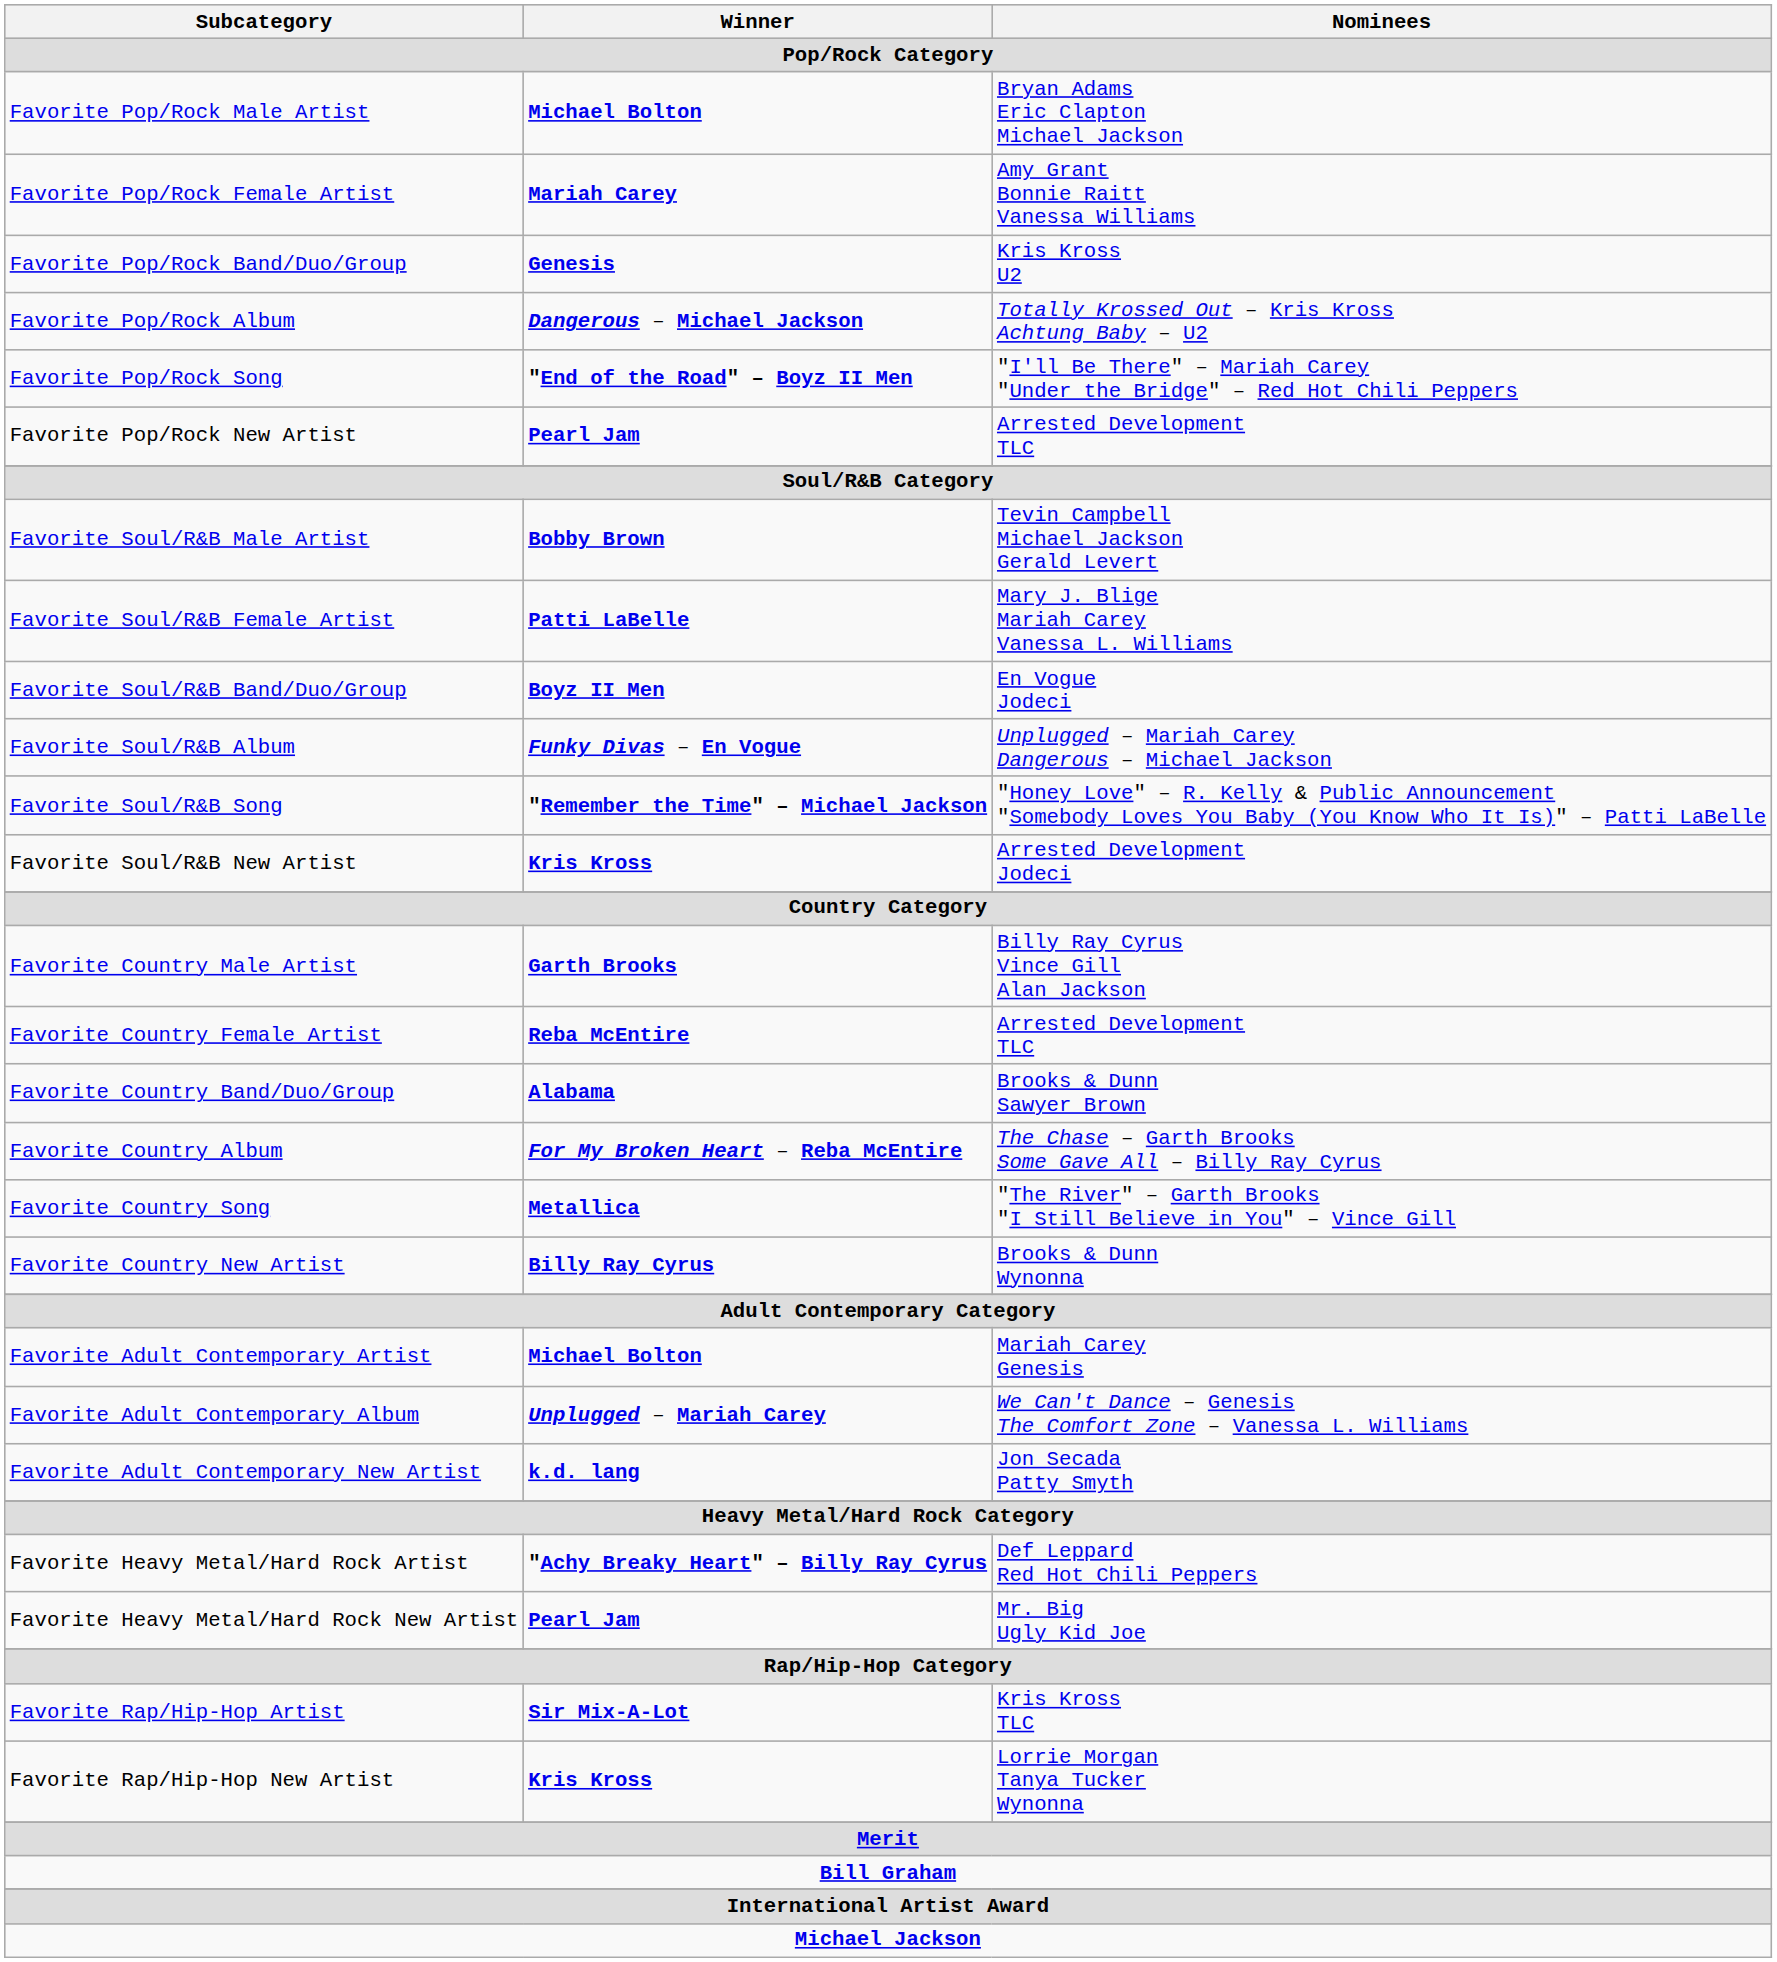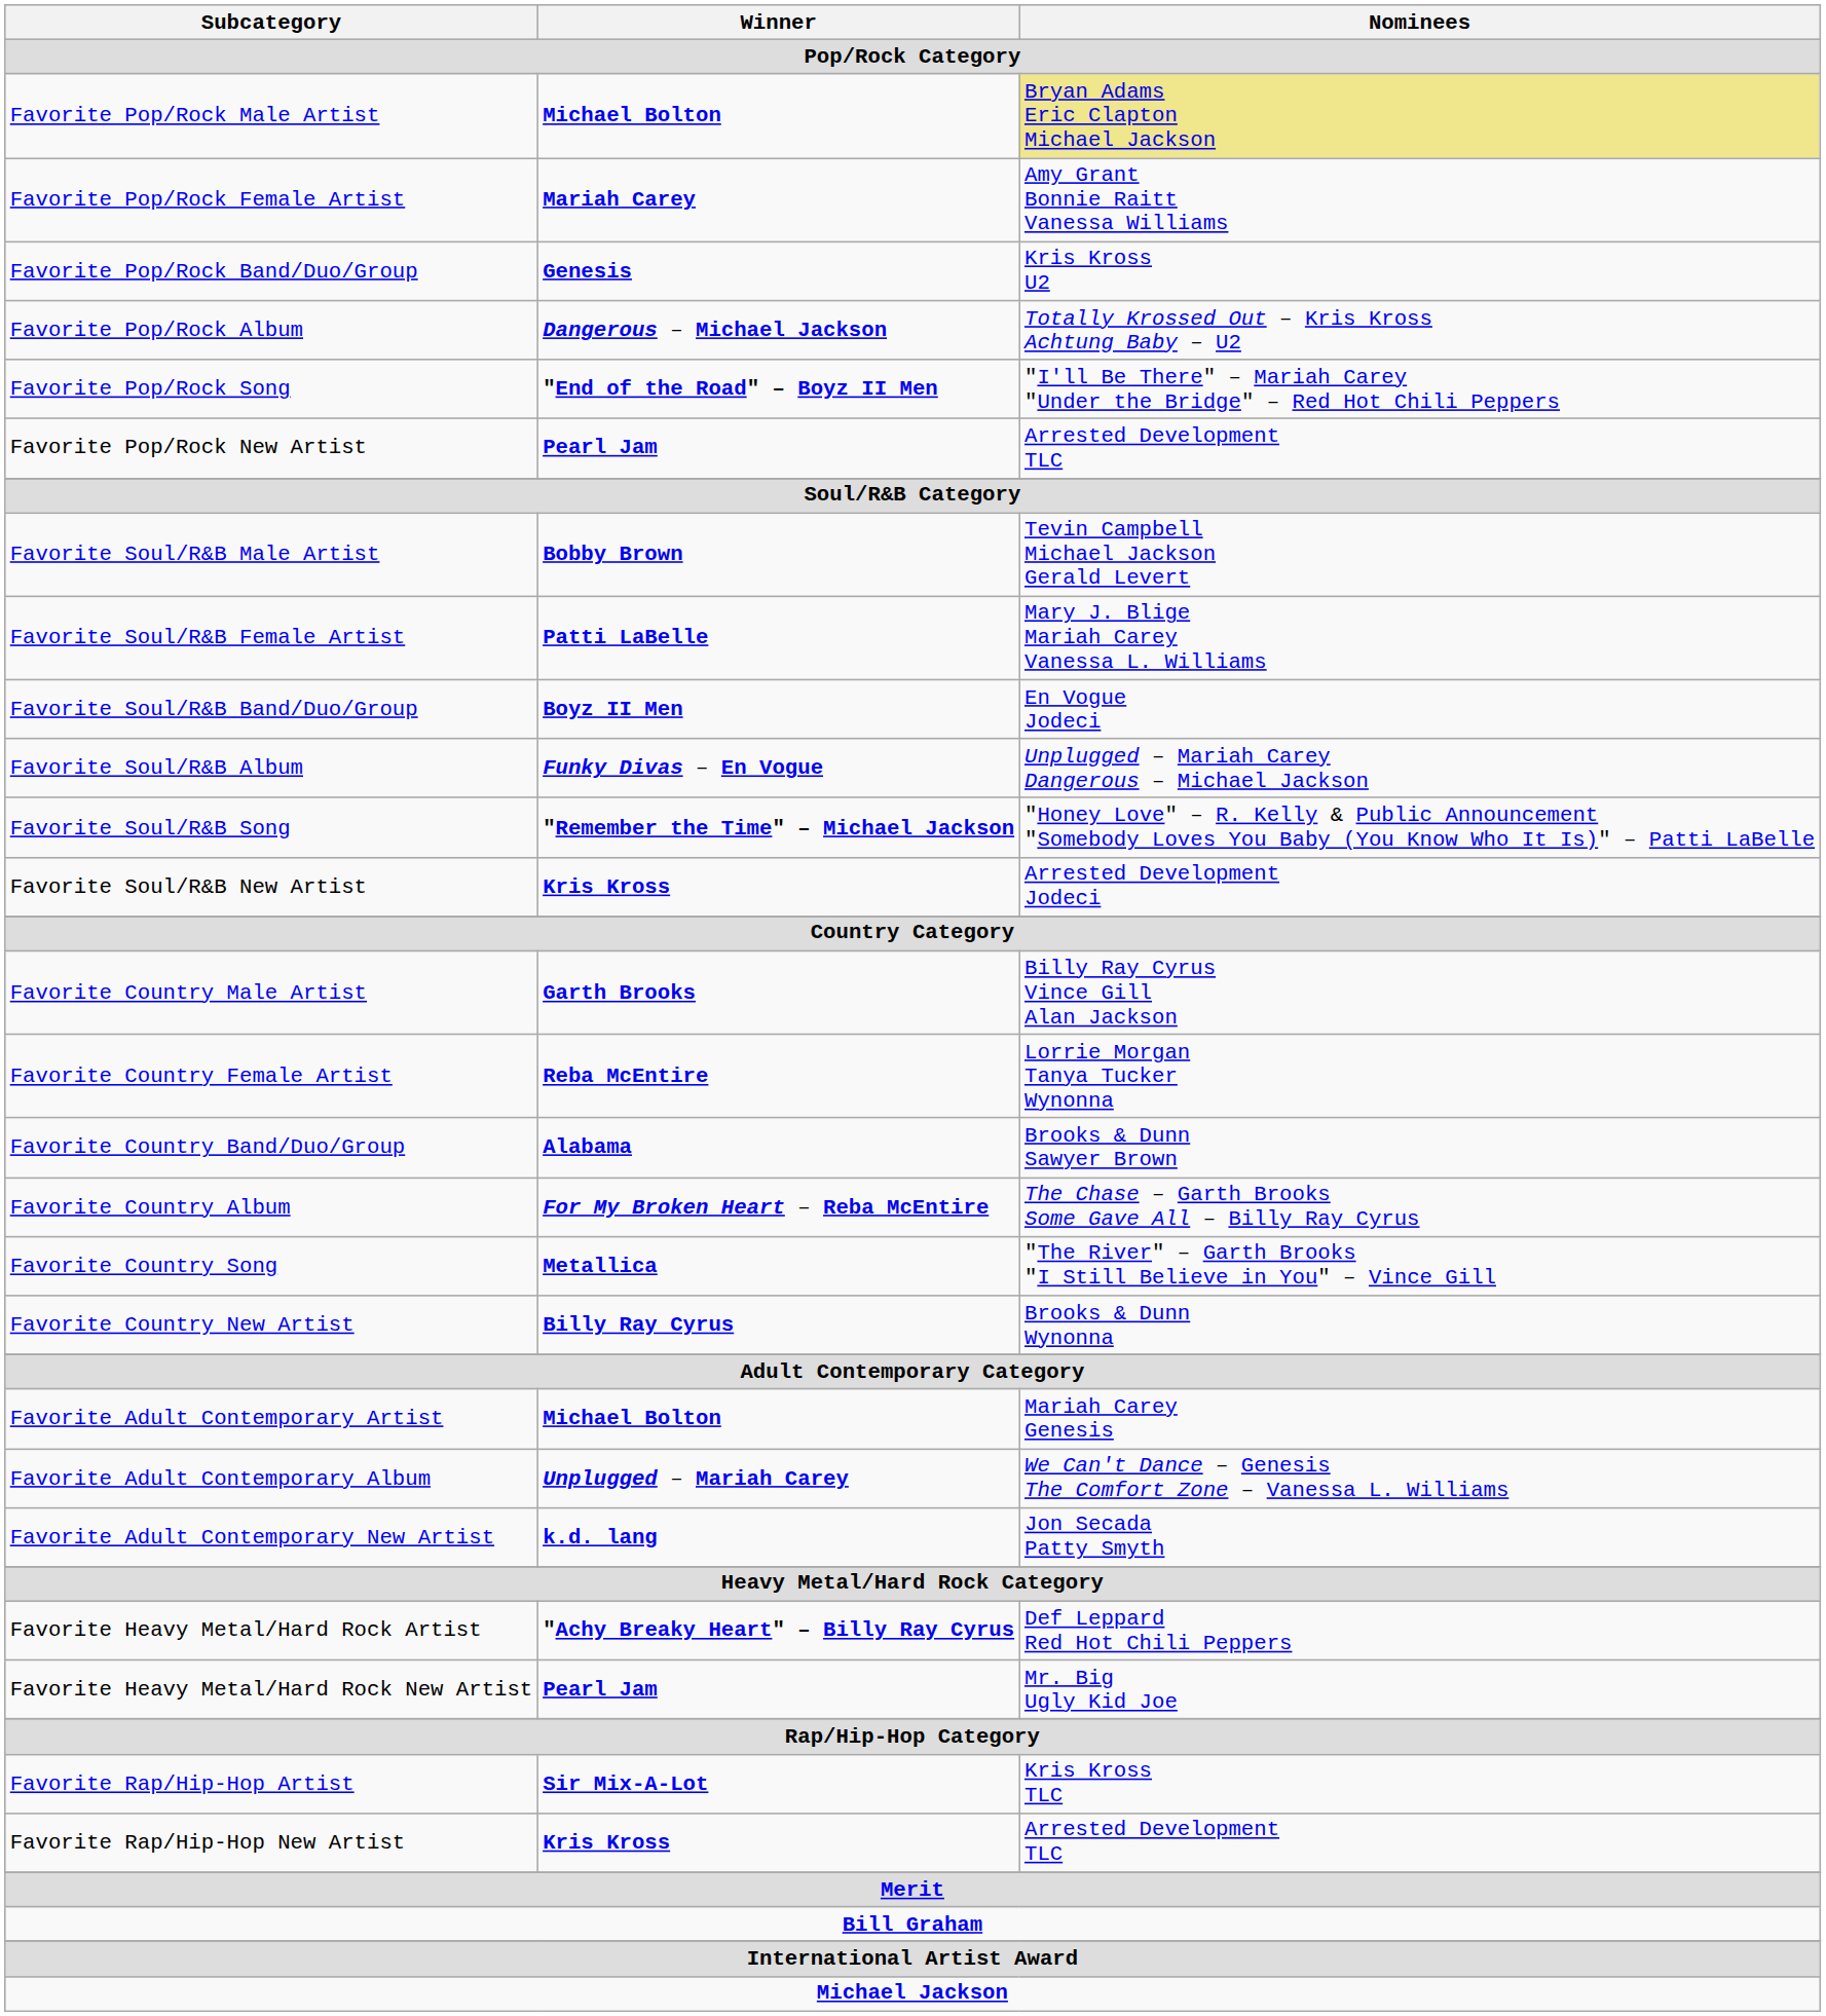 <table class="wikitable">
 <tr>
 <th><strong>Subcategory</strong></th>
 <th><strong>Winner</strong></th>
 <th><strong>Nominees</strong></th>
 </tr>
 <tr bgcolor="#DDDDDD">
 <td colspan=8 align=center><strong>Pop/Rock Category</strong></td>
 </tr>
 <tr>
 <td><a href='#'>Favorite Pop/Rock Male Artist</a></td>
 <td><strong><a href='#'>Michael Bolton</a></strong></td>
-<td><a href='#'>Bryan Adams</a> <br> <a href='#'>Eric Clapton</a> <br> <a href='#'>Michael Jackson</a></td>
+<td style="background: khaki;"><a href='#'>Bryan Adams</a> <br> <a href='#'>Eric Clapton</a> <br> <a href='#'>Michael Jackson</a></td>
 </tr>
 <tr>
 <td><a href='#'>Favorite Pop/Rock Female Artist</a></td>
 <td><strong><a href='#'>Mariah Carey</a></strong></td>
 <td><a href='#'>Amy Grant</a> <br> <a href='#'>Bonnie Raitt</a> <br> <a href='#'>Vanessa Williams</a></td>
 </tr>
 <tr>
 <td><a href='#'>Favorite Pop/Rock Band/Duo/Group</a></td>
 <td><strong><a href='#'>Genesis</a></strong></td>
 <td><a href='#'>Kris Kross</a> <br> <a href='#'>U2</a></td>
 </tr>
 <tr>
 <td><a href='#'>Favorite Pop/Rock Album</a></td>
 <td><strong><em><a href='#'>Dangerous</a></em></strong> – <strong><a href='#'>Michael Jackson</a></strong></td>
 <td><em><a href='#'>Totally Krossed Out</a></em> – <a href='#'>Kris Kross</a> <br> <em><a href='#'>Achtung Baby</a></em> – <a href='#'>U2</a></td>
 </tr>
 <tr>
 <td><a href='#'>Favorite Pop/Rock Song</a></td>
 <td><strong>"<a href='#'>End of the Road</a>" – <a href='#'>Boyz II Men</a></strong></td>
 <td>"<a href='#'>I'll Be There</a>" – <a href='#'>Mariah Carey</a> <br> "<a href='#'>Under the Bridge</a>" – <a href='#'>Red Hot Chili Peppers</a></td>
 </tr>
 <tr>
 <td>Favorite Pop/Rock New Artist</td>
 <td><strong><a href='#'>Pearl Jam</a></strong></td>
 <td><a href='#'>Arrested Development</a> <br> <a href='#'>TLC</a></td>
 </tr>
 <tr>
 </tr>
 <tr bgcolor="#DDDDDD">
 <td colspan=8 align=center><strong>Soul/R&B Category</strong></td>
 </tr>
 <tr>
 <td><a href='#'>Favorite Soul/R&B Male Artist</a></td>
 <td><strong><a href='#'>Bobby Brown</a></strong></td>
 <td><a href='#'>Tevin Campbell</a> <br> <a href='#'>Michael Jackson</a> <br> <a href='#'>Gerald Levert</a></td>
 </tr>
 <tr>
 <td><a href='#'>Favorite Soul/R&B Female Artist</a></td>
 <td><strong><a href='#'>Patti LaBelle</a></strong></td>
 <td><a href='#'>Mary J. Blige</a> <br> <a href='#'>Mariah Carey</a> <br> <a href='#'>Vanessa L. Williams</a></td>
 </tr>
 <tr>
 <td><a href='#'>Favorite Soul/R&B Band/Duo/Group</a></td>
 <td><strong><a href='#'>Boyz II Men</a></strong></td>
 <td><a href='#'>En Vogue</a> <br> <a href='#'>Jodeci</a></td>
 </tr>
 <tr>
 <td><a href='#'>Favorite Soul/R&B Album</a></td>
 <td><strong><em><a href='#'>Funky Divas</a></em></strong> – <strong><a href='#'>En Vogue</a></strong></td>
 <td><em><a href='#'>Unplugged</a></em> – <a href='#'>Mariah Carey</a> <br> <em><a href='#'>Dangerous</a></em> – <a href='#'>Michael Jackson</a></td>
 </tr>
 <tr>
 <td><a href='#'>Favorite Soul/R&B Song</a></td>
 <td><strong>"<a href='#'>Remember the Time</a>" – <a href='#'>Michael Jackson</a></strong></td>
 <td>"<a href='#'>Honey Love</a>" – <a href='#'>R. Kelly</a> & <a href='#'>Public Announcement</a> <br> "<a href='#'>Somebody Loves You Baby (You Know Who It Is)</a>" – <a href='#'>Patti LaBelle</a></td>
 </tr>
 <tr>
 <td>Favorite Soul/R&B New Artist</td>
 <td><strong><a href='#'>Kris Kross</a></strong></td>
 <td><a href='#'>Arrested Development</a> <br> <a href='#'>Jodeci</a></td>
 </tr>
 <tr>
 </tr>
 <tr bgcolor="#DDDDDD">
 <td colspan=8 align=center><strong>Country Category</strong></td>
 </tr>
 <tr>
 <td><a href='#'>Favorite Country Male Artist</a></td>
 <td><strong><a href='#'>Garth Brooks</a></strong></td>
 <td><a href='#'>Billy Ray Cyrus</a> <br> <a href='#'>Vince Gill</a> <br> <a href='#'>Alan Jackson</a></td>
 </tr>
 <tr>
 <td><a href='#'>Favorite Country Female Artist</a></td>
 <td><strong><a href='#'>Reba McEntire</a></strong></td>
-<td><a href='#'>Arrested Development</a> <br> <a href='#'>TLC</a></td>
+<td><a href='#'>Lorrie Morgan</a> <br> <a href='#'>Tanya Tucker</a> <br> <a href='#'>Wynonna</a></td>
 </tr>
 <tr>
 <td><a href='#'>Favorite Country Band/Duo/Group</a></td>
 <td><strong><a href='#'>Alabama</a></strong></td>
 <td><a href='#'>Brooks & Dunn</a> <br> <a href='#'>Sawyer Brown</a></td>
 </tr>
 <tr>
 <td><a href='#'>Favorite Country Album</a></td>
 <td><strong><em><a href='#'>For My Broken Heart</a></em></strong> – <strong><a href='#'>Reba McEntire</a></strong></td>
 <td><em><a href='#'>The Chase</a></em> – <a href='#'>Garth Brooks</a><br> <em><a href='#'>Some Gave All</a></em> – <a href='#'>Billy Ray Cyrus</a></td>
 </tr>
 <tr>
 <td><a href='#'>Favorite Country Song</a></td>
 <td><strong><a href='#'>Metallica</a></strong></td>
 <td>"<a href='#'>The River</a>" – <a href='#'>Garth Brooks</a> <br> "<a href='#'>I Still Believe in You</a>" – <a href='#'>Vince Gill</a></td>
 </tr>
 <tr>
 <td><a href='#'>Favorite Country New Artist</a></td>
 <td><strong><a href='#'>Billy Ray Cyrus</a></strong></td>
 <td><a href='#'>Brooks & Dunn</a> <br> <a href='#'>Wynonna</a></td>
 </tr>
 <tr>
 </tr>
 <tr bgcolor="#DDDDDD">
 <td colspan=8 align=center><strong>Adult Contemporary Category</strong></td>
 </tr>
 <tr>
 <td><a href='#'>Favorite Adult Contemporary Artist</a></td>
 <td><strong><a href='#'>Michael Bolton</a></strong></td>
 <td><a href='#'>Mariah Carey</a> <br> <a href='#'>Genesis</a></td>
 </tr>
 <tr>
 <td><a href='#'>Favorite Adult Contemporary Album</a></td>
 <td><strong><em><a href='#'>Unplugged</a></em></strong> – <strong><a href='#'>Mariah Carey</a></strong></td>
 <td><em><a href='#'>We Can't Dance</a></em> – <a href='#'>Genesis</a> <br> <em><a href='#'>The Comfort Zone</a></em> – <a href='#'>Vanessa L. Williams</a></td>
 </tr>
 <tr>
 <td><a href='#'>Favorite Adult Contemporary New Artist</a></td>
 <td><strong><a href='#'>k.d. lang</a></strong></td>
 <td><a href='#'>Jon Secada</a> <br> <a href='#'>Patty Smyth</a></td>
 </tr>
 <tr>
 </tr>
 <tr bgcolor="#DDDDDD">
 <td colspan=8 align=center><strong>Heavy Metal/Hard Rock Category</strong></td>
 </tr>
 <tr>
 <td>Favorite Heavy Metal/Hard Rock Artist</td>
 <td><strong>"<a href='#'>Achy Breaky Heart</a>" – <a href='#'>Billy Ray Cyrus</a></strong></td>
 <td><a href='#'>Def Leppard</a> <br> <a href='#'>Red Hot Chili Peppers</a></td>
 </tr>
 <tr>
 <td>Favorite Heavy Metal/Hard Rock New Artist</td>
 <td><strong><a href='#'>Pearl Jam</a></strong></td>
 <td><a href='#'>Mr. Big</a> <br> <a href='#'>Ugly Kid Joe</a></td>
 </tr>
 <tr>
 </tr>
 <tr bgcolor="#DDDDDD">
 <td colspan=8 align=center><strong>Rap/Hip-Hop Category</strong></td>
 </tr>
 <tr>
 <td><a href='#'>Favorite Rap/Hip-Hop Artist</a></td>
 <td><strong><a href='#'>Sir Mix-A-Lot</a></strong></td>
 <td><a href='#'>Kris Kross</a> <br> <a href='#'>TLC</a></td>
 </tr>
 <tr>
 <td>Favorite Rap/Hip-Hop New Artist</td>
 <td><strong><a href='#'>Kris Kross</a></strong></td>
-<td><a href='#'>Lorrie Morgan</a> <br> <a href='#'>Tanya Tucker</a> <br> <a href='#'>Wynonna</a></td>
+<td><a href='#'>Arrested Development</a> <br> <a href='#'>TLC</a></td>
 </tr>
 <tr>
 </tr>
 <tr bgcolor="#DDDDDD">
 <td colspan=8 align=center><strong><a href='#'>Merit</a></strong></td>
 </tr>
 <tr>
 <td colspan=8 align=center><strong><a href='#'>Bill Graham</a></strong></td>
 </tr>
 <tr>
 </tr>
 <tr bgcolor="#DDDDDD">
 <td colspan=8 align=center><strong>International Artist Award</strong></td>
 </tr>
 <tr>
 <td colspan=8 align=center><strong><a href='#'>Michael Jackson</a></strong></td>
 </tr>
 </table>
